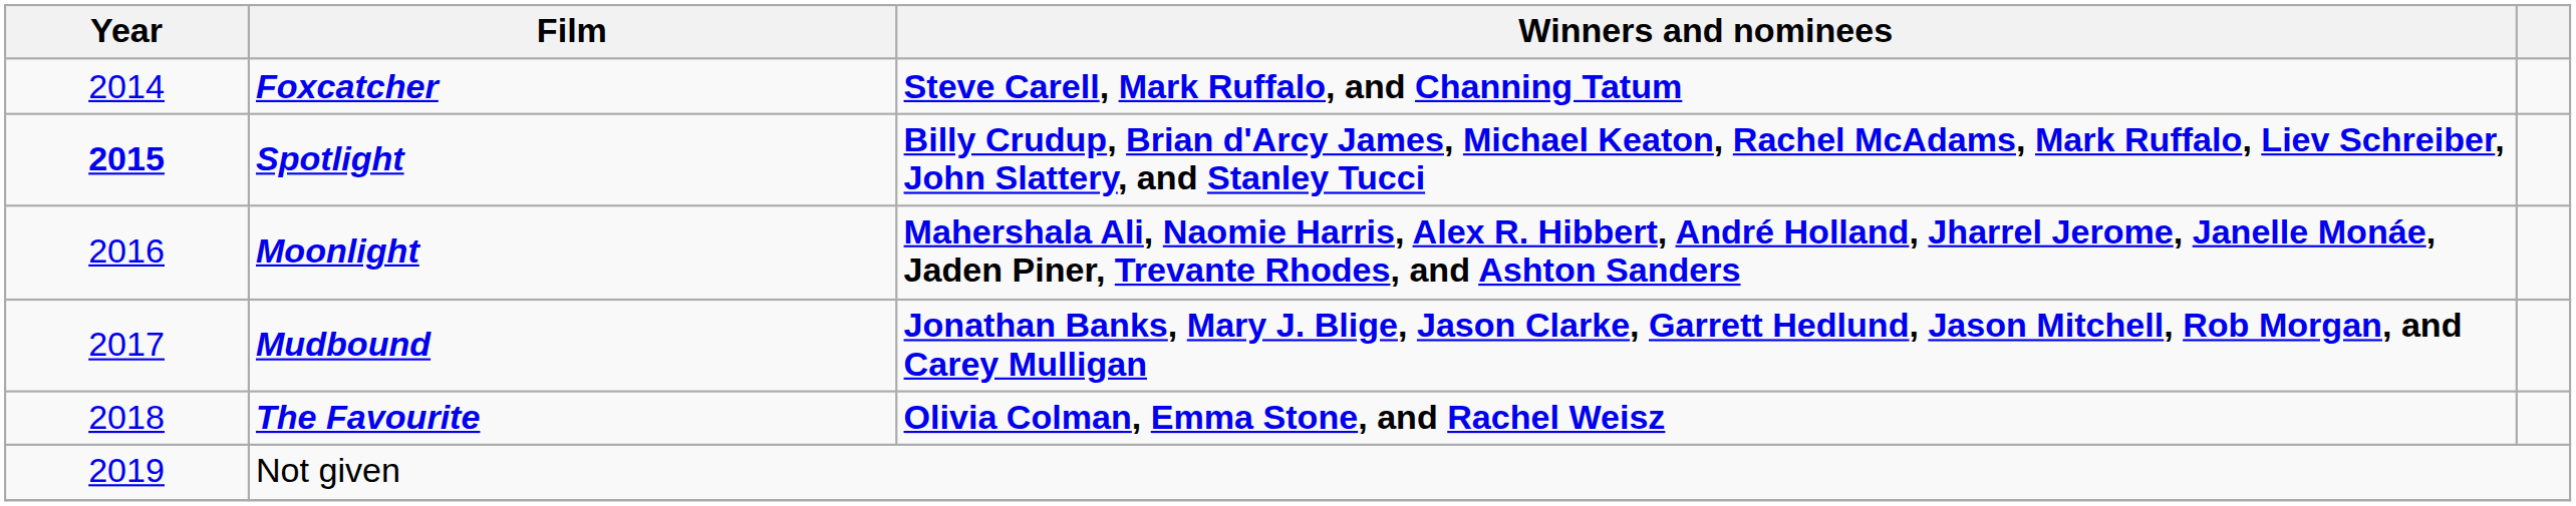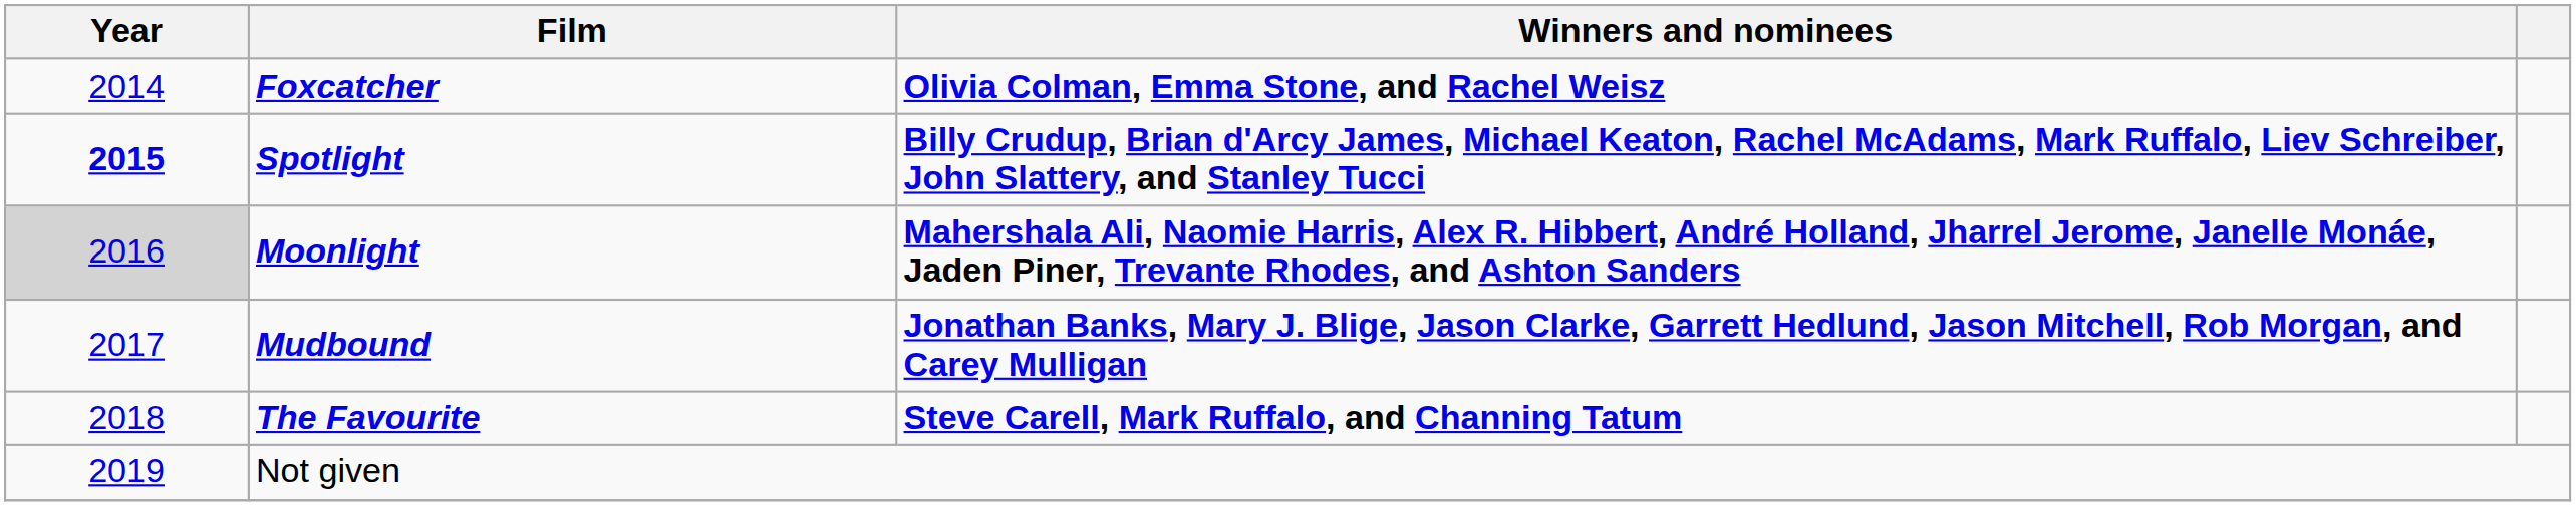 <table class="wikitable" width="95%" cellpadding="5">
 <tr>
 <th width="9%"><strong>Year</strong></th>
 <th width="24%"><strong>Film</strong></th>
 <th width="60%"><strong>Winners and nominees</strong></th>
 <th width="2%"><strong></strong></th>
 </tr>
 <tr>
 <td style="text-align:center;"><a href='#'>2014</a></td>
 <td><strong><em><a href='#'>Foxcatcher</a></em></strong></td>
-<td><strong><a href='#'>Steve Carell</a>, <a href='#'>Mark Ruffalo</a>, and <a href='#'>Channing Tatum</a></strong></td>
+<td><strong><a href='#'>Olivia Colman</a>, <a href='#'>Emma Stone</a>, and <a href='#'>Rachel Weisz</a></strong></td>
 <td style="text-align:center;"></td>
 </tr>
 <tr>
 <td style="text-align:center;"><strong><a href='#'>2015</a></strong></td>
 <td><strong><em><a href='#'>Spotlight</a></em></strong></td>
 <td><strong><a href='#'>Billy Crudup</a>, <a href='#'>Brian d'Arcy James</a>, <a href='#'>Michael Keaton</a>, <a href='#'>Rachel McAdams</a>, <a href='#'>Mark Ruffalo</a>, <a href='#'>Liev Schreiber</a>, <a href='#'>John Slattery</a>, and <a href='#'>Stanley Tucci</a></strong></td>
 <td style="text-align:center;"></td>
 </tr>
 <tr>
-<td style="text-align:center;"><a href='#'>2016</a></td>
+<td style="background: lightgrey; text-align:center;"><a href='#'>2016</a></td>
 <td><strong><em><a href='#'>Moonlight</a></em></strong></td>
 <td><strong><a href='#'>Mahershala Ali</a>, <a href='#'>Naomie Harris</a>, <a href='#'>Alex R. Hibbert</a>, <a href='#'>André Holland</a>, <a href='#'>Jharrel Jerome</a>, <a href='#'>Janelle Monáe</a>, Jaden Piner, <a href='#'>Trevante Rhodes</a>, and <a href='#'>Ashton Sanders</a></strong></td>
 <td style="text-align:center;"></td>
 </tr>
 <tr>
 <td style="text-align:center;"><a href='#'>2017</a></td>
 <td><strong><em><a href='#'>Mudbound</a></em></strong></td>
 <td><strong><a href='#'>Jonathan Banks</a>, <a href='#'>Mary J. Blige</a>, <a href='#'>Jason Clarke</a>, <a href='#'>Garrett Hedlund</a>, <a href='#'>Jason Mitchell</a>, <a href='#'>Rob Morgan</a>, and <a href='#'>Carey Mulligan</a></strong></td>
 <td style="text-align:center;"></td>
 </tr>
 <tr>
 <td style="text-align:center;"><a href='#'>2018</a></td>
 <td><strong><em><a href='#'>The Favourite</a></em></strong></td>
-<td><strong><a href='#'>Olivia Colman</a>, <a href='#'>Emma Stone</a>, and <a href='#'>Rachel Weisz</a></strong></td>
+<td><strong><a href='#'>Steve Carell</a>, <a href='#'>Mark Ruffalo</a>, and <a href='#'>Channing Tatum</a></strong></td>
 <td style="text-align:center;"></td>
 </tr>
 <tr>
 <td style="text-align:center;"><a href='#'>2019</a></td>
 <td colspan="3">Not given</td>
 </tr>
 <tr>
 </tr>
 </table>
